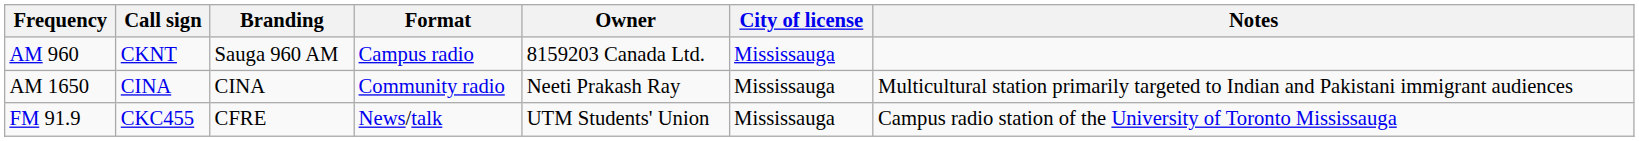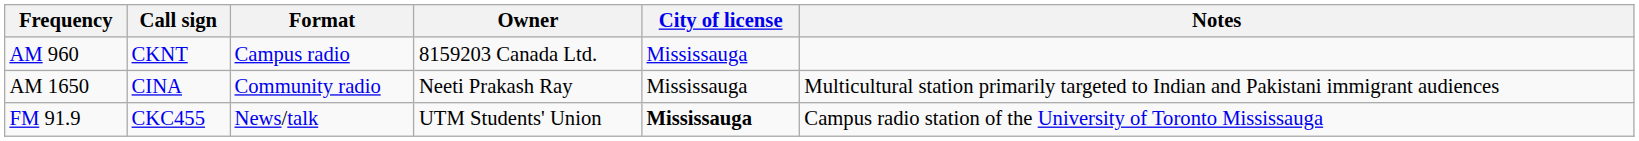 <table class="wikitable sortable" width="100%">
 <tr>
 <th>Frequency</th>
 <th>Call sign</th>
-<th>Branding</th>
 <th>Format</th>
 <th>Owner</th>
 <th><a href='#'>City of license</a></th>
 <th>Notes</th>
 </tr>
 <tr>
 <td><a href='#'>AM</a> 960</td>
 <td><a href='#'>CKNT</a></td>
-<td>Sauga 960 AM</td>
 <td><a href='#'>Campus radio</a></td>
 <td>8159203 Canada Ltd.</td>
 <td><a href='#'>Mississauga</a></td>
 <td></td>
 </tr>
 <tr>
 <td>AM 1650</td>
 <td><a href='#'>CINA</a></td>
-<td>CINA</td>
 <td><a href='#'>Community radio</a></td>
 <td>Neeti Prakash Ray</td>
 <td>Mississauga</td>
 <td>Multicultural station primarily targeted to Indian and Pakistani immigrant audiences</td>
 </tr>
 <tr>
 <td><a href='#'>FM</a> 91.9</td>
 <td><a href='#'>CKC455</a></td>
-<td>CFRE</td>
 <td><a href='#'>News</a>/<a href='#'>talk</a></td>
 <td>UTM Students' Union</td>
-<td>Mississauga</td>
+<td><strong>Mississauga</strong></td>
 <td>Campus radio station of the <a href='#'>University of Toronto Mississauga</a></td>
 </tr>
 </table>
